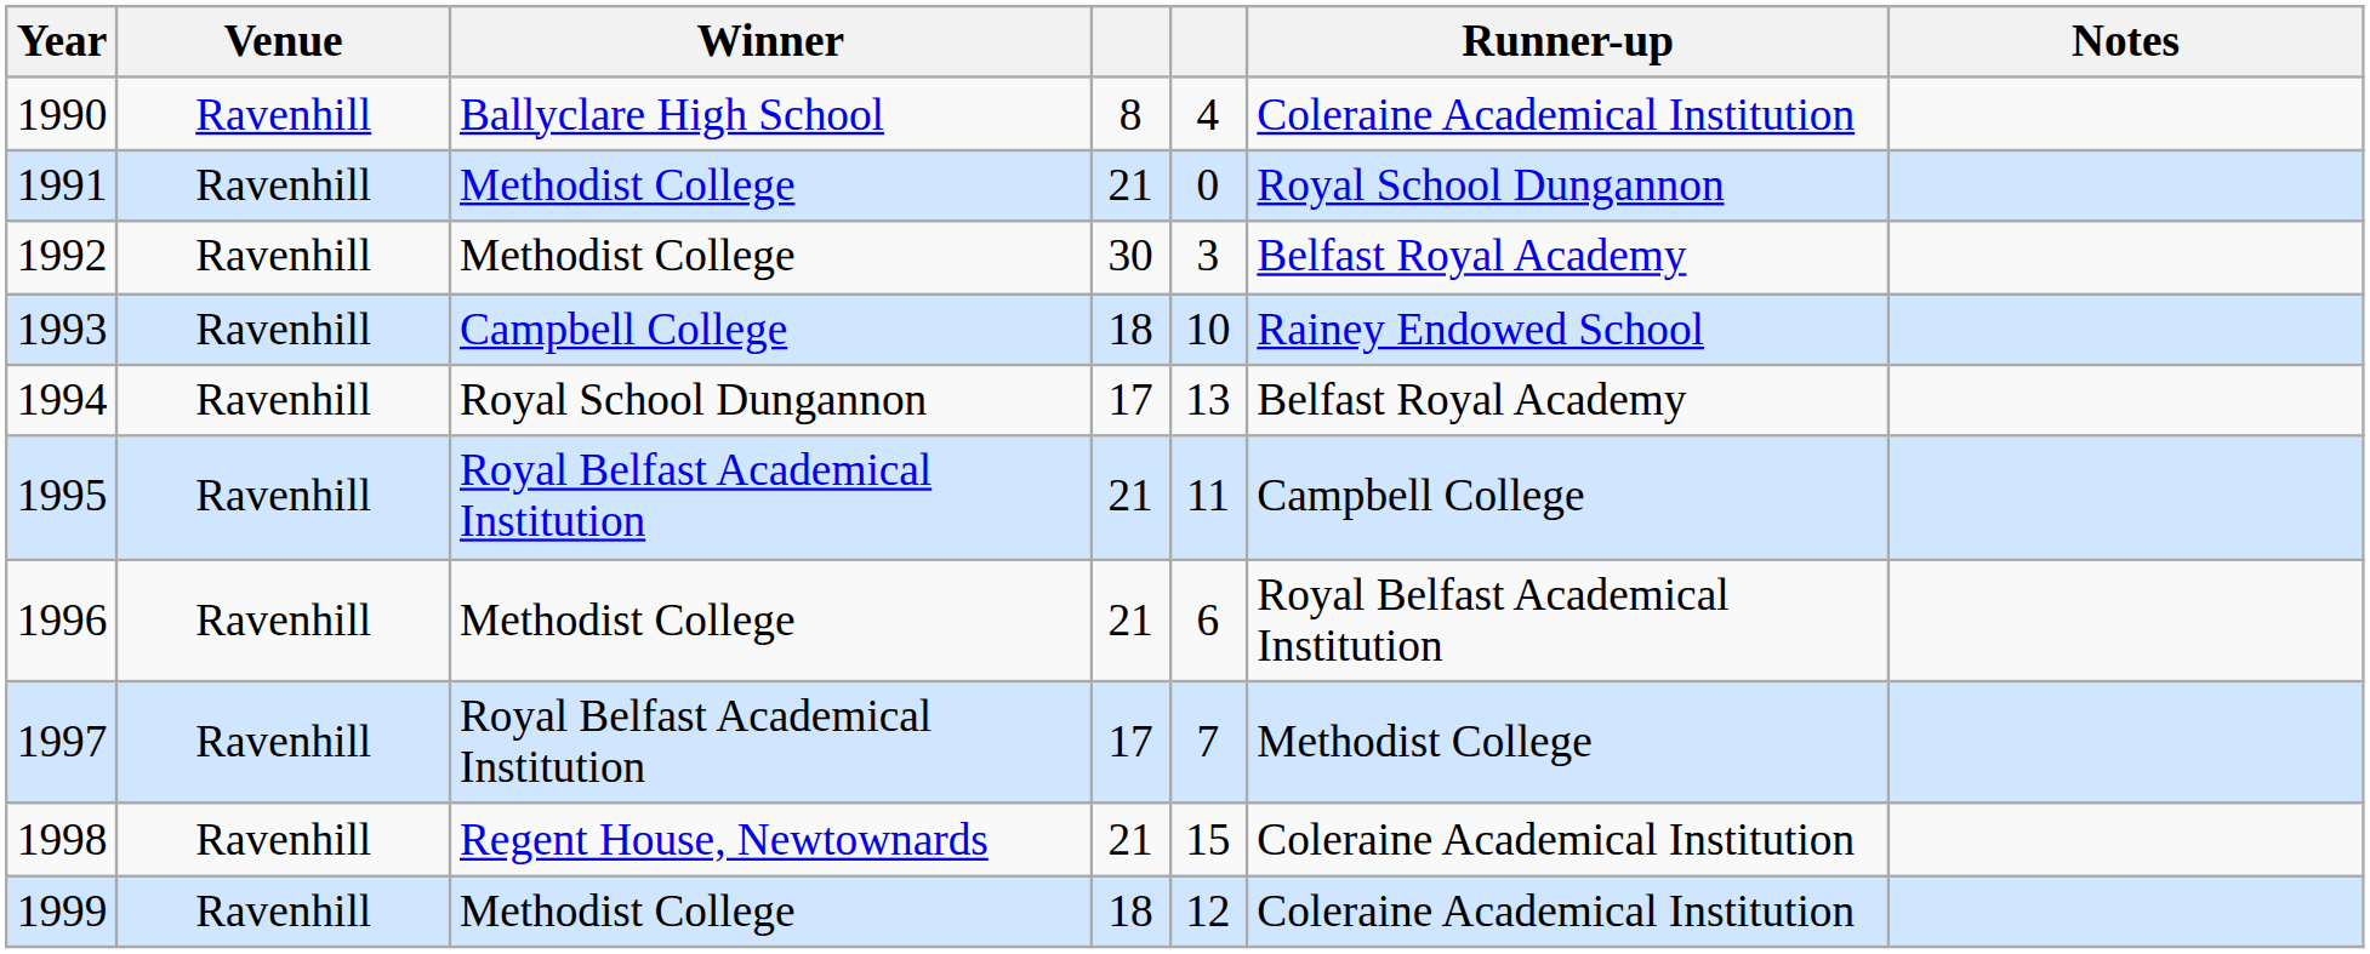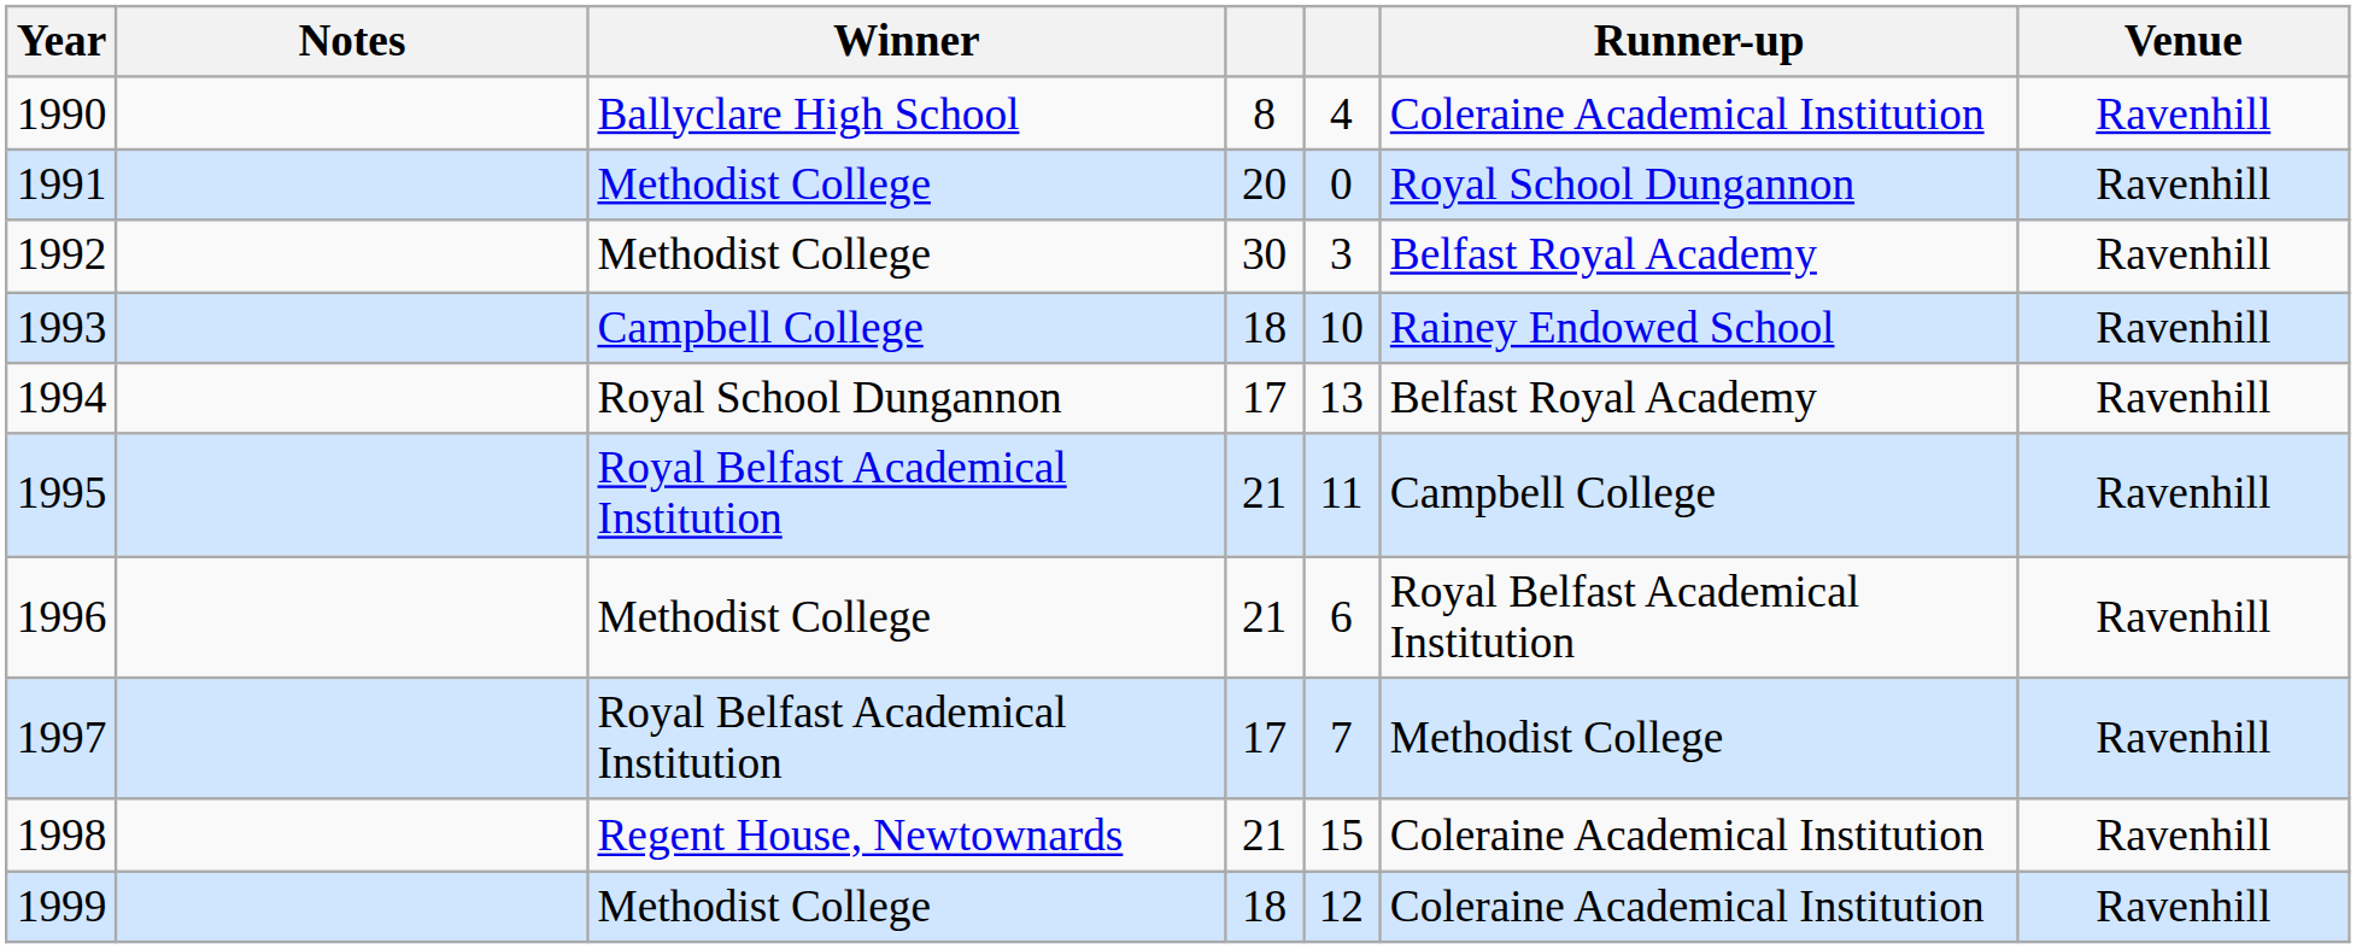 <table class="wikitable">
 <tr>
 <th>Year</th>
-<th>Venue</th>
+<th>Notes</th>
 <th>Winner</th>
 <th></th>
 <th></th>
 <th>Runner-up</th>
-<th>Notes</th>
+<th>Venue</th>
 </tr>
 <tr>
 <td align="center">1990</td>
-<td width=110 align="center"><a href='#'>Ravenhill</a></td>
+<td width=160></td>
 <td width=220><a href='#'>Ballyclare High School</a></td>
 <td width=20 align="center">8</td>
 <td width=20 align="center">4</td>
 <td width=220><a href='#'>Coleraine Academical Institution</a></td>
-<td width=160></td>
+<td width=110 align="center"><a href='#'>Ravenhill</a></td>
 </tr>
 <tr style="background: #D0E6FF;">
 <td align="center">1991</td>
-<td align="center">Ravenhill</td>
+<td></td>
 <td><a href='#'>Methodist College</a></td>
-<td align="center">21</td>
+<td align="center">20</td>
 <td align="center">0</td>
 <td><a href='#'>Royal School Dungannon</a></td>
-<td></td>
+<td align="center">Ravenhill</td>
 </tr>
 <tr>
 <td align="center">1992</td>
-<td align="center">Ravenhill</td>
+<td></td>
 <td>Methodist College</td>
 <td align="center">30</td>
 <td align="center">3</td>
 <td><a href='#'>Belfast Royal Academy</a></td>
-<td></td>
+<td align="center">Ravenhill</td>
 </tr>
 <tr style="background: #D0E6FF;">
 <td align="center">1993</td>
-<td align="center">Ravenhill</td>
+<td></td>
 <td><a href='#'>Campbell College</a></td>
 <td align="center">18</td>
 <td align="center">10</td>
 <td><a href='#'>Rainey Endowed School</a></td>
-<td></td>
+<td align="center">Ravenhill</td>
 </tr>
 <tr>
 <td align="center">1994</td>
-<td align="center">Ravenhill</td>
+<td></td>
 <td>Royal School Dungannon</td>
 <td align="center">17</td>
 <td align="center">13</td>
 <td>Belfast Royal Academy</td>
-<td></td>
+<td align="center">Ravenhill</td>
 </tr>
 <tr style="background: #D0E6FF;">
 <td align="center">1995</td>
-<td align="center">Ravenhill</td>
+<td></td>
 <td><a href='#'>Royal Belfast Academical Institution</a></td>
 <td align="center">21</td>
 <td align="center">11</td>
 <td>Campbell College</td>
-<td></td>
+<td align="center">Ravenhill</td>
 </tr>
 <tr>
 <td align="center">1996</td>
-<td align="center">Ravenhill</td>
+<td></td>
 <td>Methodist College</td>
 <td align="center">21</td>
 <td align="center">6</td>
 <td>Royal Belfast Academical Institution</td>
-<td></td>
+<td align="center">Ravenhill</td>
 </tr>
 <tr style="background: #D0E6FF;">
 <td align="center">1997</td>
-<td align="center">Ravenhill</td>
+<td></td>
 <td>Royal Belfast Academical Institution</td>
 <td align="center">17</td>
 <td align="center">7</td>
 <td>Methodist College</td>
-<td></td>
+<td align="center">Ravenhill</td>
 </tr>
 <tr>
 <td align="center">1998</td>
-<td align="center">Ravenhill</td>
+<td></td>
 <td><a href='#'>Regent House, Newtownards</a></td>
 <td align="center">21</td>
 <td align="center">15</td>
 <td>Coleraine Academical Institution</td>
-<td></td>
+<td align="center">Ravenhill</td>
 </tr>
 <tr style="background: #D0E6FF;">
 <td align="center">1999</td>
-<td align="center">Ravenhill</td>
+<td></td>
 <td>Methodist College</td>
 <td align="center">18</td>
 <td align="center">12</td>
 <td>Coleraine Academical Institution</td>
-<td></td>
+<td align="center">Ravenhill</td>
 </tr>
 </table>
